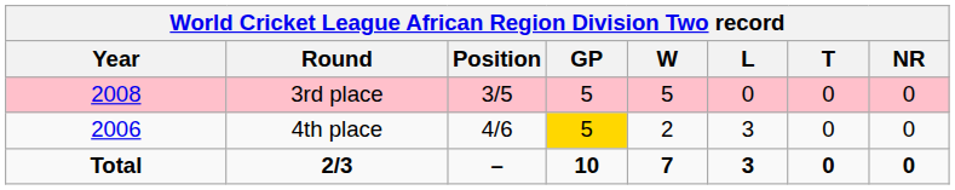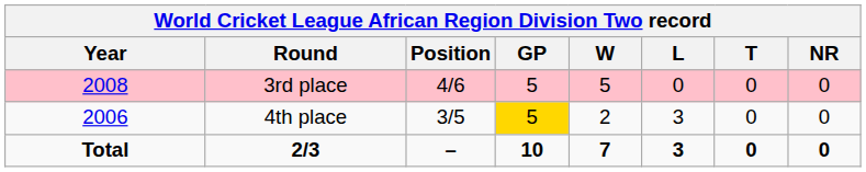 <table class="wikitable" style="text-align: center; width=900px;">
 <tr>
 <th colspan=9><a href='#'>World Cricket League African Region Division Two</a> record</th>
 </tr>
 <tr>
 <th width=150>Year</th>
 <th width=150>Round</th>
 <th width=50>Position</th>
 <th width=50>GP</th>
 <th width=50>W</th>
 <th width=50>L</th>
 <th width=50>T</th>
 <th width=50>NR</th>
 </tr>
 <tr bgcolor=pink>
 <td> <a href='#'>2008</a></td>
 <td>3rd place</td>
-<td>3/5</td>
+<td>4/6</td>
 <td>5</td>
 <td>5</td>
 <td>0</td>
 <td>0</td>
 <td>0</td>
 </tr>
 <tr>
 <td> <a href='#'>2006</a></td>
 <td>4th place</td>
-<td>4/6</td>
+<td>3/5</td>
 <td style="background: gold;">5</td>
 <td>2</td>
 <td>3</td>
 <td>0</td>
 <td>0</td>
 </tr>
 <tr>
 <td><strong>Total</strong></td>
 <td><strong>2/3</strong></td>
 <td><strong>–</strong></td>
 <td><strong>10</strong></td>
 <td><strong>7</strong></td>
 <td><strong>3</strong></td>
 <td><strong>0</strong></td>
 <td><strong>0</strong></td>
 </tr>
 </table>
